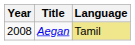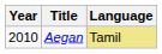 <table class="wikitable sortable">
 <tr>
 <th scope="col">Year</th>
 <th scope="col">Title</th>
 <th scope="col">Language</th>
 </tr>
 <tr>
-<td>2008</td>
+<td>2010</td>
 <td><em><a href='#'>Aegan</a></em></td>
 <td style="background: khaki;">Tamil</td>
 </tr>
 </table>
